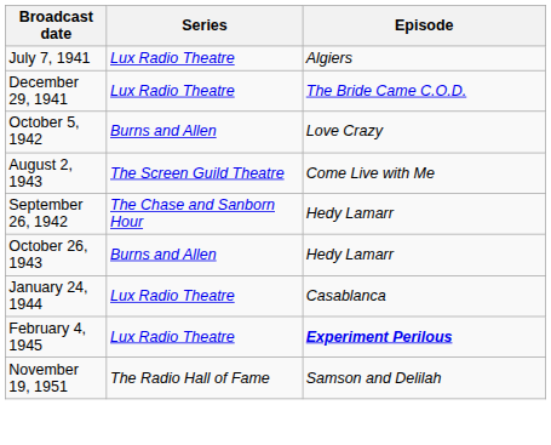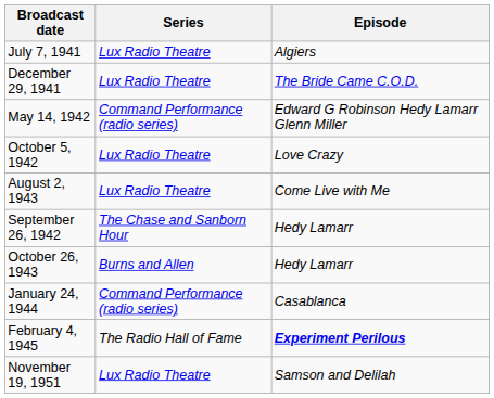 <table class="wikitable sortable">
 <tr>
 <th style="width:100px;">Broadcast date</th>
 <th style="width:200px;">Series</th>
 <th style="width:250px;">Episode</th>
 </tr>
 <tr>
 <td>July 7, 1941</td>
 <td><em><a href='#'>Lux Radio Theatre</a></em></td>
 <td><em>Algiers</em></td>
 </tr>
 <tr>
 <td>December 29, 1941</td>
 <td><em><a href='#'>Lux Radio Theatre</a></em></td>
 <td><em><a href='#'>The Bride Came C.O.D.</a></em></td>
 </tr>
 <tr>
+<td>May 14, 1942</td>
+<td><em><a href='#'>Command Performance (radio series)</a></em></td>
+<td><em>Edward G Robinson Hedy Lamarr Glenn Miller</em></td>
+</tr>
+<tr>
 <td>October 5, 1942</td>
-<td><em><a href='#'>Burns and Allen</a></em></td>
+<td><em><a href='#'>Lux Radio Theatre</a></em></td>
 <td><em>Love Crazy</em></td>
 </tr>
 <tr>
 <td>August 2, 1943</td>
-<td><em><a href='#'>The Screen Guild Theatre</a></em></td>
+<td><em><a href='#'>Lux Radio Theatre</a></em></td>
 <td><em>Come Live with Me</em></td>
 </tr>
 <tr>
 <td>September 26, 1942</td>
 <td><em><a href='#'>The Chase and Sanborn Hour</a></em></td>
 <td><em>Hedy Lamarr</em></td>
 </tr>
 <tr>
 <td>October 26, 1943</td>
 <td><em><a href='#'>Burns and Allen</a></em></td>
 <td><em>Hedy Lamarr</em></td>
 </tr>
 <tr>
 <td>January 24, 1944</td>
-<td><em><a href='#'>Lux Radio Theatre</a></em></td>
+<td><em><a href='#'>Command Performance (radio series)</a></em></td>
 <td><em>Casablanca</em></td>
 </tr>
 <tr>
 <td>February 4, 1945</td>
-<td><em><a href='#'>Lux Radio Theatre</a></em></td>
+<td><em>The Radio Hall of Fame</em></td>
 <td><strong><em><a href='#'>Experiment Perilous</a></em></strong></td>
 </tr>
 <tr>
 <td>November 19, 1951</td>
-<td><em>The Radio Hall of Fame</em></td>
+<td><em><a href='#'>Lux Radio Theatre</a></em></td>
 <td><em>Samson and Delilah</em></td>
 </tr>
 </table>
